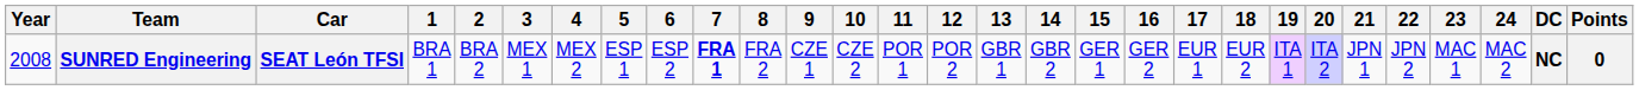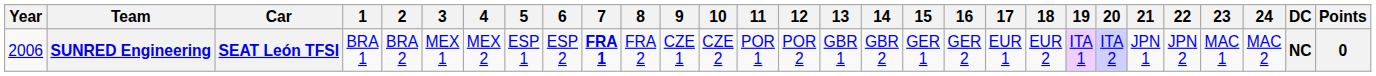 <table class="wikitable" style="text-align:center; font-size:85%">
 <tr>
 <th>Year</th>
 <th>Team</th>
 <th>Car</th>
 <th>1</th>
 <th>2</th>
 <th>3</th>
 <th>4</th>
 <th>5</th>
 <th>6</th>
 <th>7</th>
 <th>8</th>
 <th>9</th>
 <th>10</th>
 <th>11</th>
 <th>12</th>
 <th>13</th>
 <th>14</th>
 <th>15</th>
 <th>16</th>
 <th>17</th>
 <th>18</th>
 <th>19</th>
 <th>20</th>
 <th>21</th>
 <th>22</th>
 <th>23</th>
 <th>24</th>
 <th>DC</th>
 <th>Points</th>
 </tr>
 <tr>
-<td><a href='#'>2008</a></td>
+<td><a href='#'>2006</a></td>
 <th><a href='#'>SUNRED Engineering</a></th>
 <th><a href='#'>SEAT León TFSI</a></th>
 <td><a href='#'>BRA<br>1</a></td>
 <td><a href='#'>BRA<br>2</a></td>
 <td><a href='#'>MEX<br>1</a></td>
 <td><a href='#'>MEX<br>2</a></td>
 <td><a href='#'>ESP<br>1</a></td>
 <td><a href='#'>ESP<br>2</a></td>
 <td><strong><a href='#'>FRA<br>1</a></strong></td>
 <td><a href='#'>FRA<br>2</a></td>
 <td><a href='#'>CZE<br>1</a></td>
 <td><a href='#'>CZE<br>2</a></td>
 <td><a href='#'>POR<br>1</a></td>
 <td><a href='#'>POR<br>2</a></td>
 <td><a href='#'>GBR<br>1</a></td>
 <td><a href='#'>GBR<br>2</a></td>
 <td><a href='#'>GER<br>1</a></td>
 <td><a href='#'>GER<br>2</a></td>
 <td><a href='#'>EUR<br>1</a></td>
 <td><a href='#'>EUR<br>2</a></td>
 <td style="background:#EFCFFF;"><a href='#'>ITA<br>1</a><br></td>
 <td style="background:#CFCFFF;"><a href='#'>ITA<br>2</a><br></td>
 <td><a href='#'>JPN<br>1</a></td>
 <td><a href='#'>JPN<br>2</a></td>
 <td><a href='#'>MAC<br>1</a></td>
 <td><a href='#'>MAC<br>2</a></td>
 <th>NC</th>
 <th>0</th>
 </tr>
 </table>
